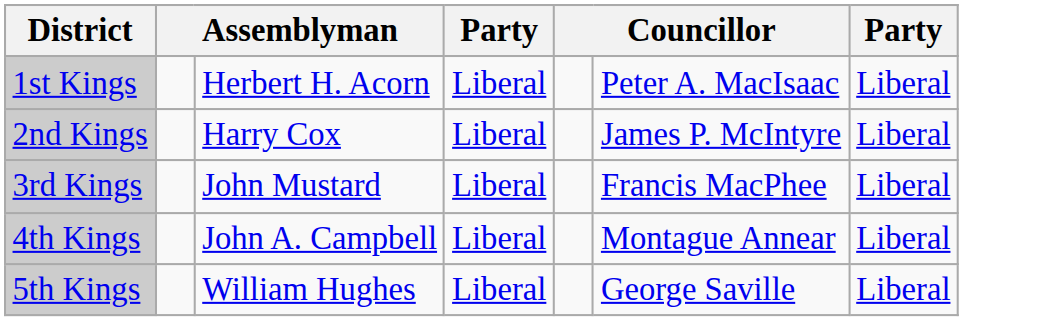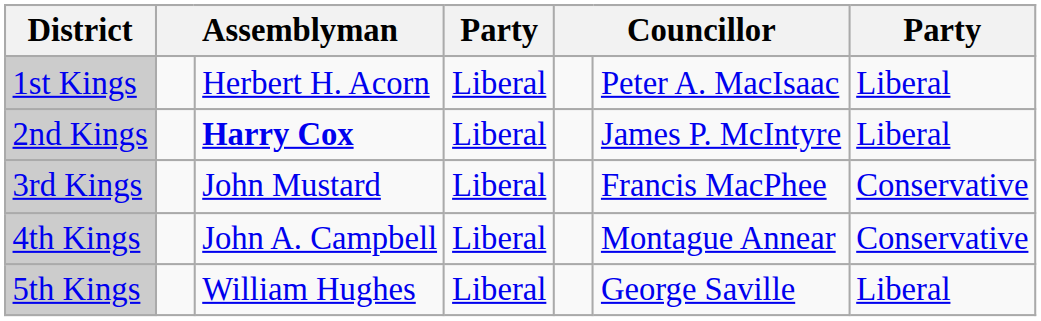 <table class="wikitable">
 <tr>
 <th>District</th>
 <th colspan="2">Assemblyman</th>
 <th>Party</th>
 <th colspan="2">Councillor</th>
 <th>Party</th>
 </tr>
 <tr>
 <td bgcolor="CCCCCC"><a href='#'>1st Kings</a></td>
 <td>   </td>
 <td><a href='#'>Herbert H. Acorn</a></td>
 <td><a href='#'>Liberal</a></td>
 <td>   </td>
 <td><a href='#'>Peter A. MacIsaac</a></td>
 <td><a href='#'>Liberal</a></td>
 </tr>
 <tr>
 <td bgcolor="CCCCCC"><a href='#'>2nd Kings</a></td>
 <td>   </td>
-<td><a href='#'>Harry Cox</a></td>
+<td><strong><a href='#'>Harry Cox</a></strong></td>
 <td><a href='#'>Liberal</a></td>
 <td>   </td>
 <td><a href='#'>James P. McIntyre</a></td>
 <td><a href='#'>Liberal</a></td>
 </tr>
 <tr>
 <td bgcolor="CCCCCC"><a href='#'>3rd Kings</a></td>
 <td>   </td>
 <td><a href='#'>John Mustard</a></td>
 <td><a href='#'>Liberal</a></td>
 <td>   </td>
 <td><a href='#'>Francis MacPhee</a></td>
-<td><a href='#'>Liberal</a></td>
+<td><a href='#'>Conservative</a></td>
 </tr>
 <tr>
 <td bgcolor="CCCCCC"><a href='#'>4th Kings</a></td>
 <td>   </td>
 <td><a href='#'>John A. Campbell</a></td>
 <td><a href='#'>Liberal</a></td>
 <td>   </td>
 <td><a href='#'>Montague Annear</a></td>
-<td><a href='#'>Liberal</a></td>
+<td><a href='#'>Conservative</a></td>
 </tr>
 <tr>
 <td bgcolor="CCCCCC"><a href='#'>5th Kings</a></td>
 <td>   </td>
 <td><a href='#'>William Hughes</a></td>
 <td><a href='#'>Liberal</a></td>
 <td>   </td>
 <td><a href='#'>George Saville</a></td>
 <td><a href='#'>Liberal</a></td>
 </tr>
 </table>
